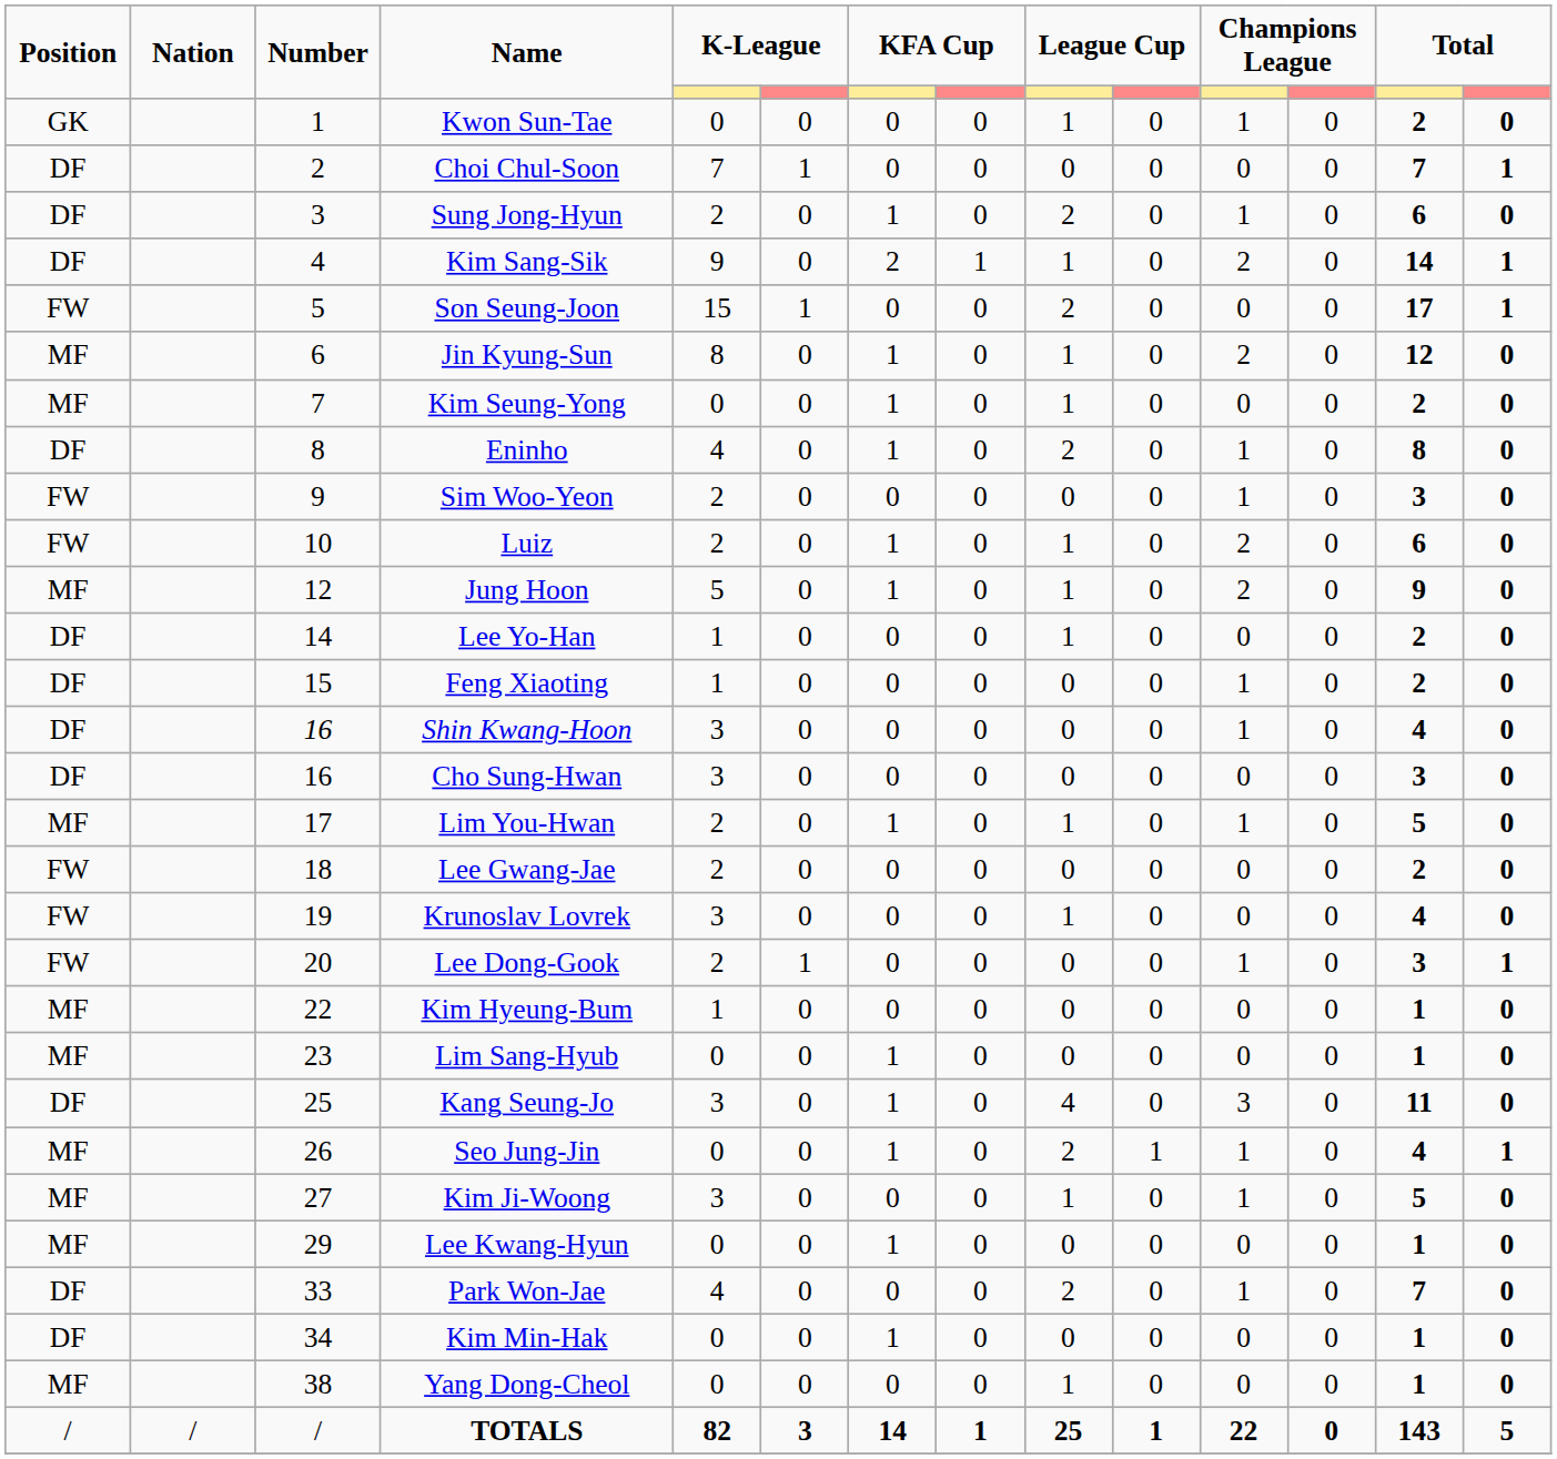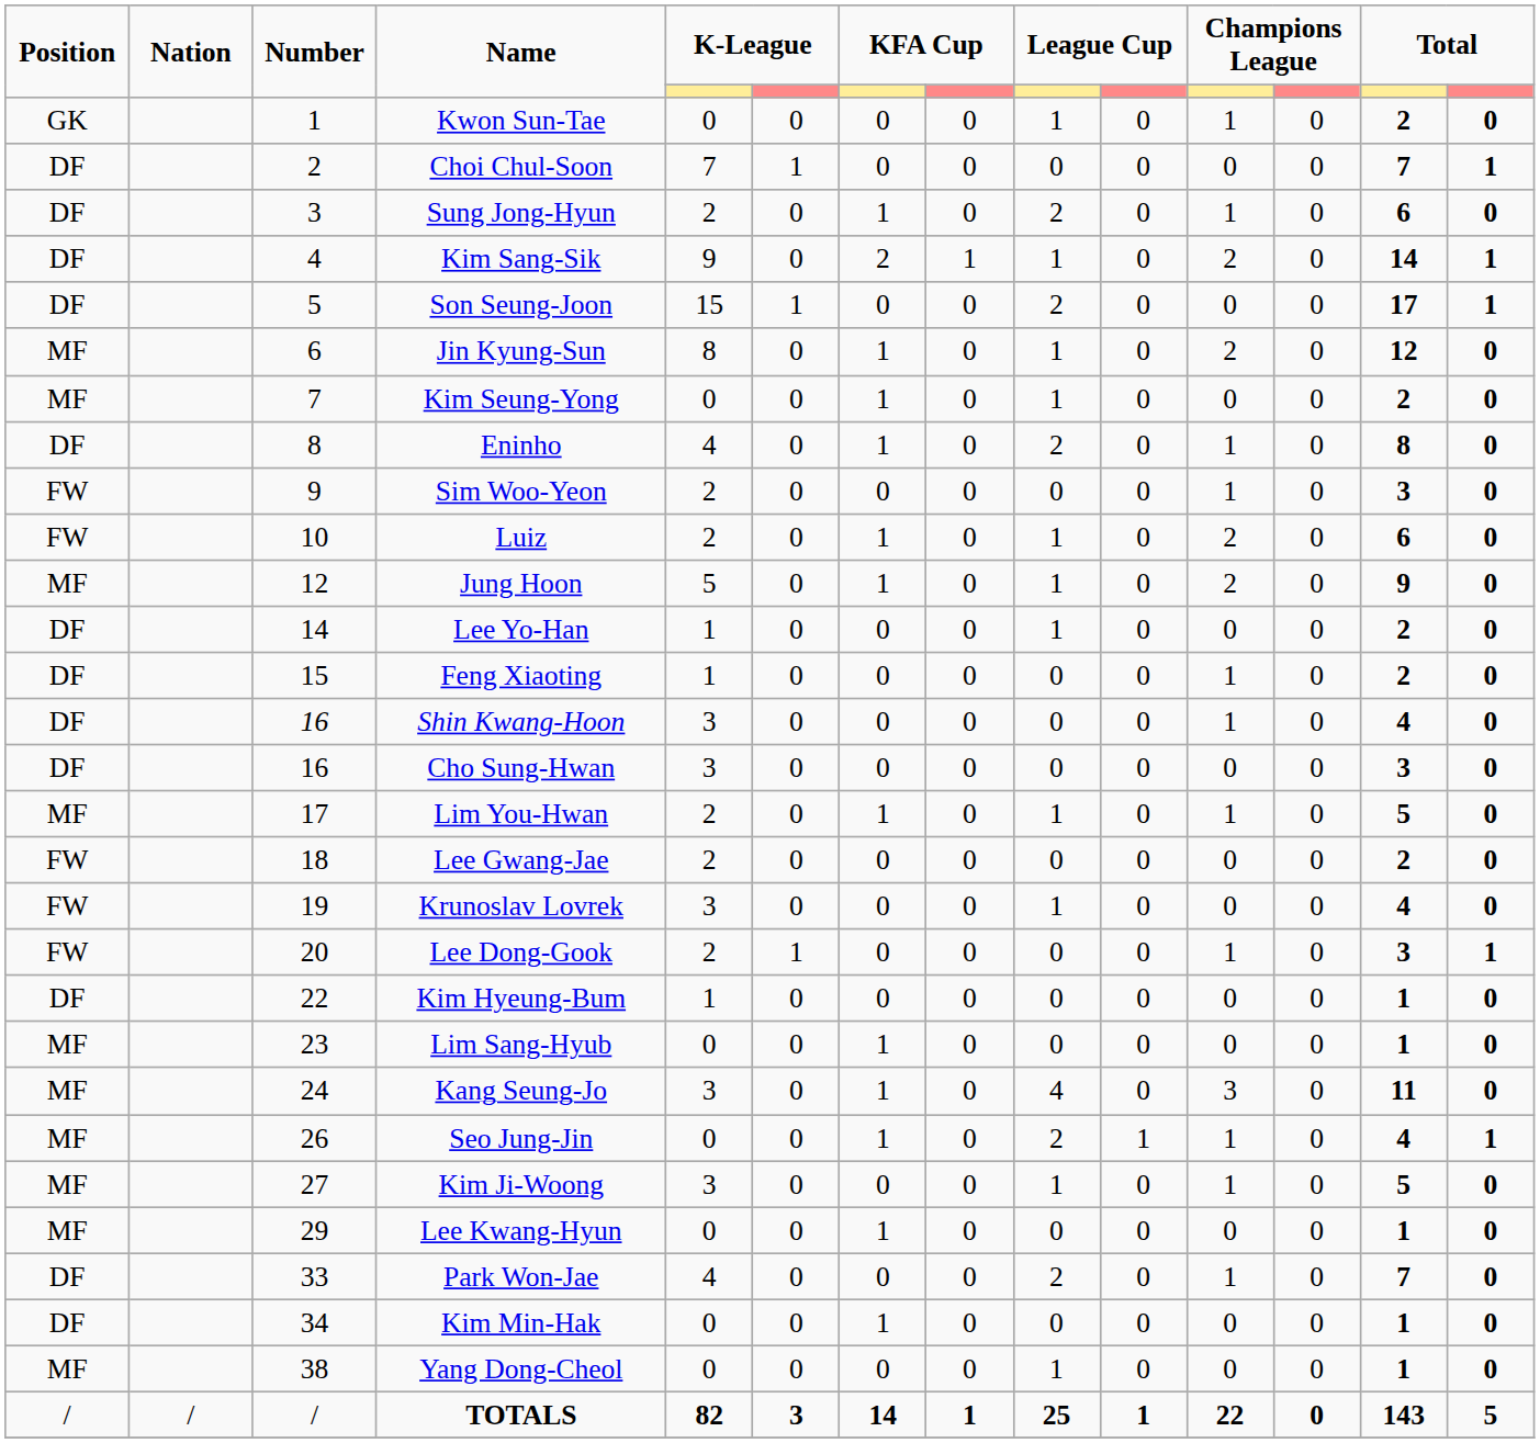 <table class="wikitable" style="font-size: 95%; text-align: center;">
 <tr>
 <td rowspan="2" width="60" align="center"><strong>Position</strong></td>
 <td rowspan="2" width="60" align="center"><strong>Nation</strong></td>
 <td rowspan="2" width="60" align="center"><strong>Number</strong></td>
 <td rowspan="2" width="150" align="center"><strong>Name</strong></td>
 <td colspan="2" width="80" align="center"><strong>K-League</strong></td>
 <td colspan="2" width="80" align="center"><strong>KFA Cup</strong></td>
 <td colspan="2" width="80" align="center"><strong>League Cup</strong></td>
 <td colspan="2" width="80" align="center"><strong>Champions League</strong></td>
 <td colspan="2" width="80" align="center"><strong>Total</strong></td>
 </tr>
 <tr>
 <th width="40" style="background: #FFEE99"></th>
 <th width="40" style="background: #FF8888"></th>
 <th width="40" style="background: #FFEE99"></th>
 <th width="40" style="background: #FF8888"></th>
 <th width="40" style="background: #FFEE99"></th>
 <th width="40" style="background: #FF8888"></th>
 <th width="40" style="background: #FFEE99"></th>
 <th width="40" style="background: #FF8888"></th>
 <th width="40" style="background: #FFEE99"></th>
 <th width="40" style="background: #FF8888"></th>
 </tr>
 <tr>
 <td>GK</td>
 <td></td>
 <td>1</td>
 <td><a href='#'>Kwon Sun-Tae</a></td>
 <td>0</td>
 <td>0</td>
 <td>0</td>
 <td>0</td>
 <td>1</td>
 <td>0</td>
 <td>1</td>
 <td>0</td>
 <td><strong>2</strong></td>
 <td><strong>0</strong></td>
 </tr>
 <tr>
 <td>DF</td>
 <td></td>
 <td>2</td>
 <td><a href='#'>Choi Chul-Soon</a></td>
 <td>7</td>
 <td>1</td>
 <td>0</td>
 <td>0</td>
 <td>0</td>
 <td>0</td>
 <td>0</td>
 <td>0</td>
 <td><strong>7</strong></td>
 <td><strong>1</strong></td>
 </tr>
 <tr>
 <td>DF</td>
 <td></td>
 <td>3</td>
 <td><a href='#'>Sung Jong-Hyun</a></td>
 <td>2</td>
 <td>0</td>
 <td>1</td>
 <td>0</td>
 <td>2</td>
 <td>0</td>
 <td>1</td>
 <td>0</td>
 <td><strong>6</strong></td>
 <td><strong>0</strong></td>
 </tr>
 <tr>
 <td>DF</td>
 <td></td>
 <td>4</td>
 <td><a href='#'>Kim Sang-Sik</a></td>
 <td>9</td>
 <td>0</td>
 <td>2</td>
 <td>1</td>
 <td>1</td>
 <td>0</td>
 <td>2</td>
 <td>0</td>
 <td><strong>14</strong></td>
 <td><strong>1</strong></td>
 </tr>
 <tr>
-<td>FW</td>
+<td>DF</td>
 <td></td>
 <td>5</td>
 <td><a href='#'>Son Seung-Joon</a></td>
 <td>15</td>
 <td>1</td>
 <td>0</td>
 <td>0</td>
 <td>2</td>
 <td>0</td>
 <td>0</td>
 <td>0</td>
 <td><strong>17</strong></td>
 <td><strong>1</strong></td>
 </tr>
 <tr>
 <td>MF</td>
 <td></td>
 <td>6</td>
 <td><a href='#'>Jin Kyung-Sun</a></td>
 <td>8</td>
 <td>0</td>
 <td>1</td>
 <td>0</td>
 <td>1</td>
 <td>0</td>
 <td>2</td>
 <td>0</td>
 <td><strong>12</strong></td>
 <td><strong>0</strong></td>
 </tr>
 <tr>
 <td>MF</td>
 <td></td>
 <td>7</td>
 <td><a href='#'>Kim Seung-Yong</a></td>
 <td>0</td>
 <td>0</td>
 <td>1</td>
 <td>0</td>
 <td>1</td>
 <td>0</td>
 <td>0</td>
 <td>0</td>
 <td><strong>2</strong></td>
 <td><strong>0</strong></td>
 </tr>
 <tr>
 <td>DF</td>
 <td></td>
 <td>8</td>
 <td><a href='#'>Eninho</a></td>
 <td>4</td>
 <td>0</td>
 <td>1</td>
 <td>0</td>
 <td>2</td>
 <td>0</td>
 <td>1</td>
 <td>0</td>
 <td><strong>8</strong></td>
 <td><strong>0</strong></td>
 </tr>
 <tr>
 <td>FW</td>
 <td></td>
 <td>9</td>
 <td><a href='#'>Sim Woo-Yeon</a></td>
 <td>2</td>
 <td>0</td>
 <td>0</td>
 <td>0</td>
 <td>0</td>
 <td>0</td>
 <td>1</td>
 <td>0</td>
 <td><strong>3</strong></td>
 <td><strong>0</strong></td>
 </tr>
 <tr>
 <td>FW</td>
 <td></td>
 <td>10</td>
 <td><a href='#'>Luiz</a></td>
 <td>2</td>
 <td>0</td>
 <td>1</td>
 <td>0</td>
 <td>1</td>
 <td>0</td>
 <td>2</td>
 <td>0</td>
 <td><strong>6</strong></td>
 <td><strong>0</strong></td>
 </tr>
 <tr>
 <td>MF</td>
 <td></td>
 <td>12</td>
 <td><a href='#'>Jung Hoon</a></td>
 <td>5</td>
 <td>0</td>
 <td>1</td>
 <td>0</td>
 <td>1</td>
 <td>0</td>
 <td>2</td>
 <td>0</td>
 <td><strong>9</strong></td>
 <td><strong>0</strong></td>
 </tr>
 <tr>
 <td>DF</td>
 <td></td>
 <td>14</td>
 <td><a href='#'>Lee Yo-Han</a></td>
 <td>1</td>
 <td>0</td>
 <td>0</td>
 <td>0</td>
 <td>1</td>
 <td>0</td>
 <td>0</td>
 <td>0</td>
 <td><strong>2</strong></td>
 <td><strong>0</strong></td>
 </tr>
 <tr>
 <td>DF</td>
 <td></td>
 <td>15</td>
 <td><a href='#'>Feng Xiaoting</a></td>
 <td>1</td>
 <td>0</td>
 <td>0</td>
 <td>0</td>
 <td>0</td>
 <td>0</td>
 <td>1</td>
 <td>0</td>
 <td><strong>2</strong></td>
 <td><strong>0</strong></td>
 </tr>
 <tr>
 <td>DF</td>
 <td></td>
 <td><em>16</em></td>
 <td><em><a href='#'>Shin Kwang-Hoon</a></em></td>
 <td>3</td>
 <td>0</td>
 <td>0</td>
 <td>0</td>
 <td>0</td>
 <td>0</td>
 <td>1</td>
 <td>0</td>
 <td><strong>4</strong></td>
 <td><strong>0</strong></td>
 </tr>
 <tr>
 <td>DF</td>
 <td></td>
 <td>16</td>
 <td><a href='#'>Cho Sung-Hwan</a></td>
 <td>3</td>
 <td>0</td>
 <td>0</td>
 <td>0</td>
 <td>0</td>
 <td>0</td>
 <td>0</td>
 <td>0</td>
 <td><strong>3</strong></td>
 <td><strong>0</strong></td>
 </tr>
 <tr>
 <td>MF</td>
 <td></td>
 <td>17</td>
 <td><a href='#'>Lim You-Hwan</a></td>
 <td>2</td>
 <td>0</td>
 <td>1</td>
 <td>0</td>
 <td>1</td>
 <td>0</td>
 <td>1</td>
 <td>0</td>
 <td><strong>5</strong></td>
 <td><strong>0</strong></td>
 </tr>
 <tr>
 <td>FW</td>
 <td></td>
 <td>18</td>
 <td><a href='#'>Lee Gwang-Jae</a></td>
 <td>2</td>
 <td>0</td>
 <td>0</td>
 <td>0</td>
 <td>0</td>
 <td>0</td>
 <td>0</td>
 <td>0</td>
 <td><strong>2</strong></td>
 <td><strong>0</strong></td>
 </tr>
 <tr>
 <td>FW</td>
 <td></td>
 <td>19</td>
 <td><a href='#'>Krunoslav Lovrek</a></td>
 <td>3</td>
 <td>0</td>
 <td>0</td>
 <td>0</td>
 <td>1</td>
 <td>0</td>
 <td>0</td>
 <td>0</td>
 <td><strong>4</strong></td>
 <td><strong>0</strong></td>
 </tr>
 <tr>
 <td>FW</td>
 <td></td>
 <td>20</td>
 <td><a href='#'>Lee Dong-Gook</a></td>
 <td>2</td>
 <td>1</td>
 <td>0</td>
 <td>0</td>
 <td>0</td>
 <td>0</td>
 <td>1</td>
 <td>0</td>
 <td><strong>3</strong></td>
 <td><strong>1</strong></td>
 </tr>
 <tr>
-<td>MF</td>
+<td>DF</td>
 <td></td>
 <td>22</td>
 <td><a href='#'>Kim Hyeung-Bum</a></td>
 <td>1</td>
 <td>0</td>
 <td>0</td>
 <td>0</td>
 <td>0</td>
 <td>0</td>
 <td>0</td>
 <td>0</td>
 <td><strong>1</strong></td>
 <td><strong>0</strong></td>
 </tr>
 <tr>
 <td>MF</td>
 <td></td>
 <td>23</td>
 <td><a href='#'>Lim Sang-Hyub</a></td>
 <td>0</td>
 <td>0</td>
 <td>1</td>
 <td>0</td>
 <td>0</td>
 <td>0</td>
 <td>0</td>
 <td>0</td>
 <td><strong>1</strong></td>
 <td><strong>0</strong></td>
 </tr>
 <tr>
-<td>DF</td>
+<td>MF</td>
 <td></td>
-<td>25</td>
+<td>24</td>
 <td><a href='#'>Kang Seung-Jo</a></td>
 <td>3</td>
 <td>0</td>
 <td>1</td>
 <td>0</td>
 <td>4</td>
 <td>0</td>
 <td>3</td>
 <td>0</td>
 <td><strong>11</strong></td>
 <td><strong>0</strong></td>
 </tr>
 <tr>
 <td>MF</td>
 <td></td>
 <td>26</td>
 <td><a href='#'>Seo Jung-Jin</a></td>
 <td>0</td>
 <td>0</td>
 <td>1</td>
 <td>0</td>
 <td>2</td>
 <td>1</td>
 <td>1</td>
 <td>0</td>
 <td><strong>4</strong></td>
 <td><strong>1</strong></td>
 </tr>
 <tr>
 <td>MF</td>
 <td></td>
 <td>27</td>
 <td><a href='#'>Kim Ji-Woong</a></td>
 <td>3</td>
 <td>0</td>
 <td>0</td>
 <td>0</td>
 <td>1</td>
 <td>0</td>
 <td>1</td>
 <td>0</td>
 <td><strong>5</strong></td>
 <td><strong>0</strong></td>
 </tr>
 <tr>
 <td>MF</td>
 <td></td>
 <td>29</td>
 <td><a href='#'>Lee Kwang-Hyun</a></td>
 <td>0</td>
 <td>0</td>
 <td>1</td>
 <td>0</td>
 <td>0</td>
 <td>0</td>
 <td>0</td>
 <td>0</td>
 <td><strong>1</strong></td>
 <td><strong>0</strong></td>
 </tr>
 <tr>
 <td>DF</td>
 <td></td>
 <td>33</td>
 <td><a href='#'>Park Won-Jae</a></td>
 <td>4</td>
 <td>0</td>
 <td>0</td>
 <td>0</td>
 <td>2</td>
 <td>0</td>
 <td>1</td>
 <td>0</td>
 <td><strong>7</strong></td>
 <td><strong>0</strong></td>
 </tr>
 <tr>
 <td>DF</td>
 <td></td>
 <td>34</td>
 <td><a href='#'>Kim Min-Hak</a></td>
 <td>0</td>
 <td>0</td>
 <td>1</td>
 <td>0</td>
 <td>0</td>
 <td>0</td>
 <td>0</td>
 <td>0</td>
 <td><strong>1</strong></td>
 <td><strong>0</strong></td>
 </tr>
 <tr>
 <td>MF</td>
 <td></td>
 <td>38</td>
 <td><a href='#'>Yang Dong-Cheol</a></td>
 <td>0</td>
 <td>0</td>
 <td>0</td>
 <td>0</td>
 <td>1</td>
 <td>0</td>
 <td>0</td>
 <td>0</td>
 <td><strong>1</strong></td>
 <td><strong>0</strong></td>
 </tr>
 <tr>
 <td>/</td>
 <td>/</td>
 <td>/</td>
 <td><strong>TOTALS</strong></td>
 <td><strong>82</strong></td>
 <td><strong>3</strong></td>
 <td><strong>14</strong></td>
 <td><strong>1</strong></td>
 <td><strong>25</strong></td>
 <td><strong>1</strong></td>
 <td><strong>22</strong></td>
 <td><strong>0</strong></td>
 <td><strong>143</strong></td>
 <td><strong>5</strong></td>
 </tr>
 <tr>
 </tr>
 </table>
